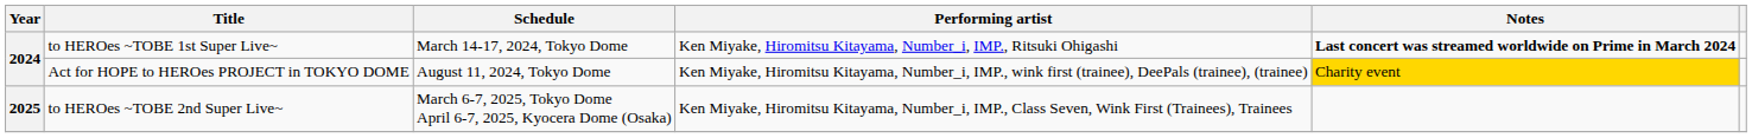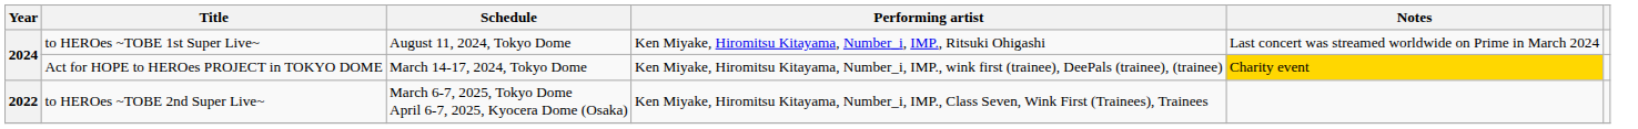 <table class="wikitable" style="text-align:left;font-size:small;">
 <tr>
 <th>Year</th>
 <th>Title</th>
 <th>Schedule</th>
 <th>Performing artist</th>
 <th>Notes</th>
 <th></th>
 </tr>
 <tr>
 <th rowspan="2">2024</th>
 <td>to HEROes ~TOBE 1st Super Live~</td>
-<td>March 14-17, 2024, Tokyo Dome</td>
+<td>August 11, 2024, Tokyo Dome</td>
 <td>Ken Miyake, <a href='#'>Hiromitsu Kitayama</a>, <a href='#'>Number_i</a>, <a href='#'>IMP.</a>, Ritsuki Ohigashi</td>
-<td><strong>Last concert was streamed worldwide on Prime in March 2024</strong></td>
+<td>Last concert was streamed worldwide on Prime in March 2024</td>
 <td></td>
 </tr>
 <tr>
 <td>Act for HOPE to HEROes PROJECT in TOKYO DOME</td>
-<td>August 11, 2024, Tokyo Dome</td>
+<td>March 14-17, 2024, Tokyo Dome</td>
 <td>Ken Miyake, Hiromitsu Kitayama, Number_i, IMP., wink first (trainee), DeePals (trainee), (trainee)</td>
 <td style="background: gold;">Charity event</td>
 <td></td>
 </tr>
 <tr>
-<th>2025</th>
+<th>2022</th>
 <td>to HEROes ~TOBE 2nd Super Live~</td>
 <td>March 6-7, 2025, Tokyo Dome <br>April 6-7, 2025, Kyocera Dome (Osaka)</td>
 <td>Ken Miyake, Hiromitsu Kitayama, Number_i, IMP., Class Seven, Wink First (Trainees), Trainees</td>
 <td></td>
 <td></td>
 </tr>
 <tr>
 </tr>
 </table>
